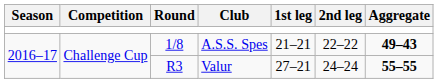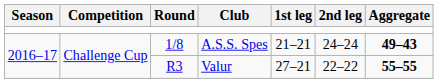 <table class="wikitable">
 <tr>
 <th>Season</th>
 <th>Competition</th>
 <th>Round</th>
 <th>Club</th>
 <th>1st leg</th>
 <th>2nd leg</th>
 <th>Aggregate</th>
 </tr>
 <tr>
 <td colspan="7" bgcolor=white></td>
 </tr>
 <tr>
 <td rowspan="2"><a href='#'>2016–17</a></td>
 <td rowspan="2"><a href='#'>Challenge Cup</a></td>
 <td style="text-align:center;"><a href='#'>1/8</a></td>
 <td> <a href='#'>A.S.S. Spes</a></td>
 <td style="text-align:center;">21–21</td>
-<td style="text-align:center;">22–22</td>
+<td style="text-align:center;">24–24</td>
 <td style="text-align:center;"><strong>49–43</strong></td>
 </tr>
 <tr>
 <td style="text-align:center;"><a href='#'>R3</a></td>
 <td> <a href='#'>Valur</a></td>
 <td style="text-align:center;">27–21</td>
-<td style="text-align:center;">24–24</td>
+<td style="text-align:center;">22–22</td>
 <td style="text-align:center;"><strong>55–55</strong></td>
 </tr>
 </table>
